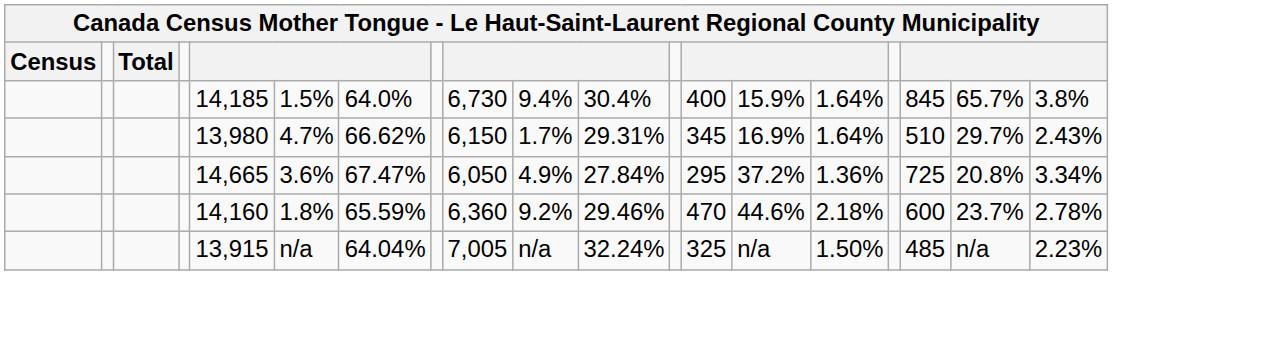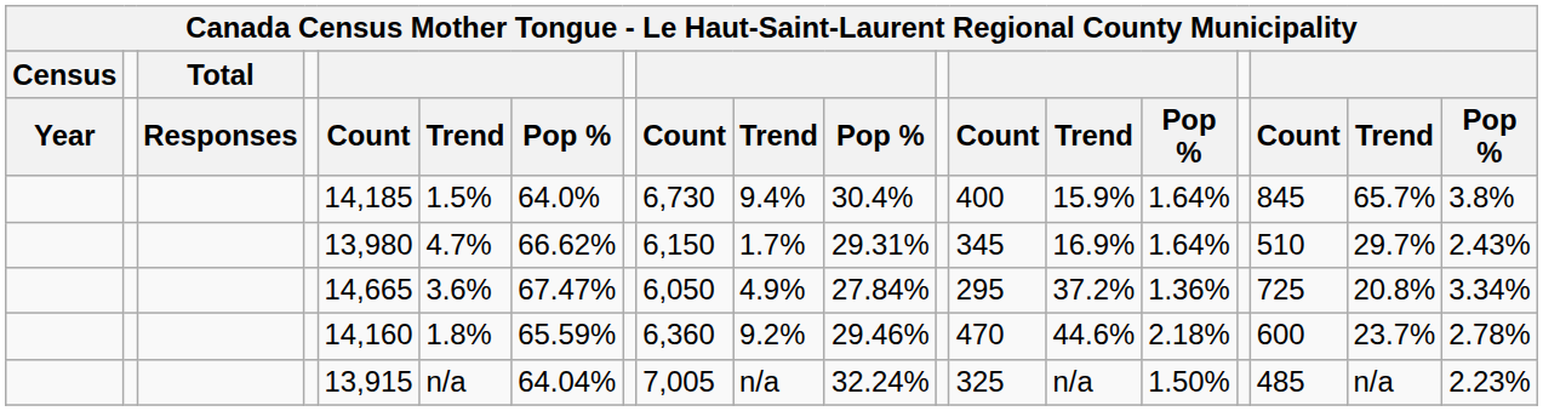 <table class="wikitable">
 <tr>
 <th colspan="19">Canada Census Mother Tongue - Le Haut-Saint-Laurent Regional County Municipality</th>
 </tr>
 <tr>
 <th>Census</th>
 <td></td>
 <th>Total</th>
 <td colspan="1"></td>
 <th colspan="3"></th>
 <td colspan="1"></td>
 <th colspan="3"></th>
 <td colspan="1"></td>
 <th colspan="3"></th>
 <td colspan="1"></td>
 <th colspan="3"></th>
+</tr>
+<tr>
+<th>Year</th>
+<td></td>
+<th>Responses</th>
+<td></td>
+<th>Count</th>
+<th>Trend</th>
+<th>Pop %</th>
+<td></td>
+<th>Count</th>
+<th>Trend</th>
+<th>Pop %</th>
+<td></td>
+<th>Count</th>
+<th>Trend</th>
+<th>Pop %</th>
+<td></td>
+<th>Count</th>
+<th>Trend</th>
+<th>Pop %</th>
 </tr>
 <tr>
 <td></td>
 <td></td>
 <td></td>
 <td></td>
 <td>14,185</td>
 <td> 1.5%</td>
 <td>64.0%</td>
 <td></td>
 <td>6,730</td>
 <td> 9.4%</td>
 <td>30.4%</td>
 <td></td>
 <td>400</td>
 <td> 15.9%</td>
 <td>1.64%</td>
 <td></td>
 <td>845</td>
 <td> 65.7%</td>
 <td>3.8%</td>
 </tr>
 <tr>
 <td></td>
 <td></td>
 <td></td>
 <td></td>
 <td>13,980</td>
 <td> 4.7%</td>
 <td>66.62%</td>
 <td></td>
 <td>6,150</td>
 <td> 1.7%</td>
 <td>29.31%</td>
 <td></td>
 <td>345</td>
 <td> 16.9%</td>
 <td>1.64%</td>
 <td></td>
 <td>510</td>
 <td> 29.7%</td>
 <td>2.43%</td>
 </tr>
 <tr>
 <td></td>
 <td></td>
 <td></td>
 <td></td>
 <td>14,665</td>
 <td> 3.6%</td>
 <td>67.47%</td>
 <td></td>
 <td>6,050</td>
 <td> 4.9%</td>
 <td>27.84%</td>
 <td></td>
 <td>295</td>
 <td> 37.2%</td>
 <td>1.36%</td>
 <td></td>
 <td>725</td>
 <td> 20.8%</td>
 <td>3.34%</td>
 </tr>
 <tr>
 <td></td>
 <td></td>
 <td></td>
 <td></td>
 <td>14,160</td>
 <td> 1.8%</td>
 <td>65.59%</td>
 <td></td>
 <td>6,360</td>
 <td> 9.2%</td>
 <td>29.46%</td>
 <td></td>
 <td>470</td>
 <td> 44.6%</td>
 <td>2.18%</td>
 <td></td>
 <td>600</td>
 <td> 23.7%</td>
 <td>2.78%</td>
 </tr>
 <tr>
 <td></td>
 <td></td>
 <td></td>
 <td></td>
 <td>13,915</td>
 <td>n/a</td>
 <td>64.04%</td>
 <td></td>
 <td>7,005</td>
 <td>n/a</td>
 <td>32.24%</td>
 <td></td>
 <td>325</td>
 <td>n/a</td>
 <td>1.50%</td>
 <td></td>
 <td>485</td>
 <td>n/a</td>
 <td>2.23%</td>
 </tr>
 </table>
